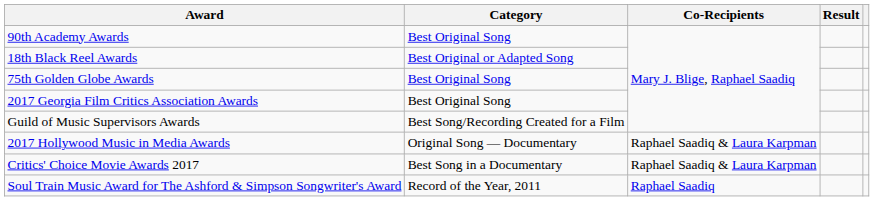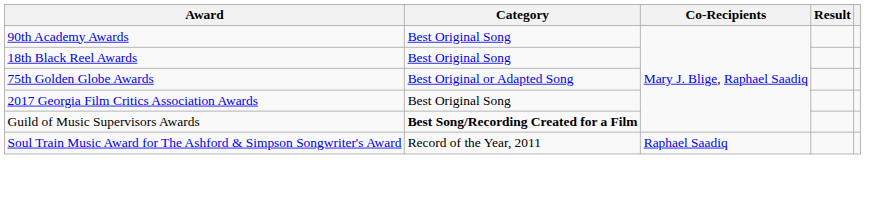 <table class="wikitable plainrowheaders sortable">
 <tr style="text-align:center;">
 <th scope="col">Award</th>
 <th scope="col">Category</th>
 <th scope="col">Co-Recipients</th>
 <th scope="col">Result</th>
 <th scope="col" class="unsortable"></th>
 </tr>
 <tr>
 <td><a href='#'>90th Academy Awards</a></td>
 <td><a href='#'>Best Original Song</a></td>
 <td rowspan="5"><a href='#'>Mary J. Blige</a>, <a href='#'>Raphael Saadiq</a></td>
 <td></td>
 <td style="text-align:center;"></td>
 </tr>
 <tr>
 <td><a href='#'>18th Black Reel Awards</a></td>
-<td><a href='#'>Best Original or Adapted Song</a></td>
+<td><a href='#'>Best Original Song</a></td>
 <td></td>
 <td style="text-align:center;"></td>
 </tr>
 <tr>
 <td><a href='#'>75th Golden Globe Awards</a></td>
-<td><a href='#'>Best Original Song</a></td>
+<td><a href='#'>Best Original or Adapted Song</a></td>
 <td></td>
 <td style="text-align:center;"></td>
 </tr>
 <tr>
 <td><a href='#'>2017 Georgia Film Critics Association Awards</a></td>
 <td>Best Original Song</td>
 <td></td>
 <td style="text-align:center;"></td>
 </tr>
 <tr>
 <td>Guild of Music Supervisors Awards</td>
-<td>Best Song/Recording Created for a Film</td>
-<td></td>
-<td style="text-align:center;"></td>
-</tr>
-<tr>
-<td><a href='#'>2017 Hollywood Music in Media Awards</a></td>
-<td>Original Song — Documentary</td>
-<td>Raphael Saadiq & <a href='#'>Laura Karpman</a></td>
-<td></td>
-<td style="text-align:center;"></td>
-</tr>
-<tr>
-<td><a href='#'>Critics' Choice Movie Awards</a> 2017</td>
-<td>Best Song in a Documentary</td>
-<td>Raphael Saadiq & <a href='#'>Laura Karpman</a></td>
+<td><strong>Best Song/Recording Created for a Film</strong></td>
 <td></td>
 <td style="text-align:center;"></td>
 </tr>
 <tr>
 <td><a href='#'>Soul Train Music Award for The Ashford & Simpson Songwriter's Award</a></td>
 <td>Record of the Year, 2011</td>
 <td><a href='#'>Raphael Saadiq</a></td>
 <td></td>
 <td style="text-align:center;"></td>
 </tr>
 </table>
